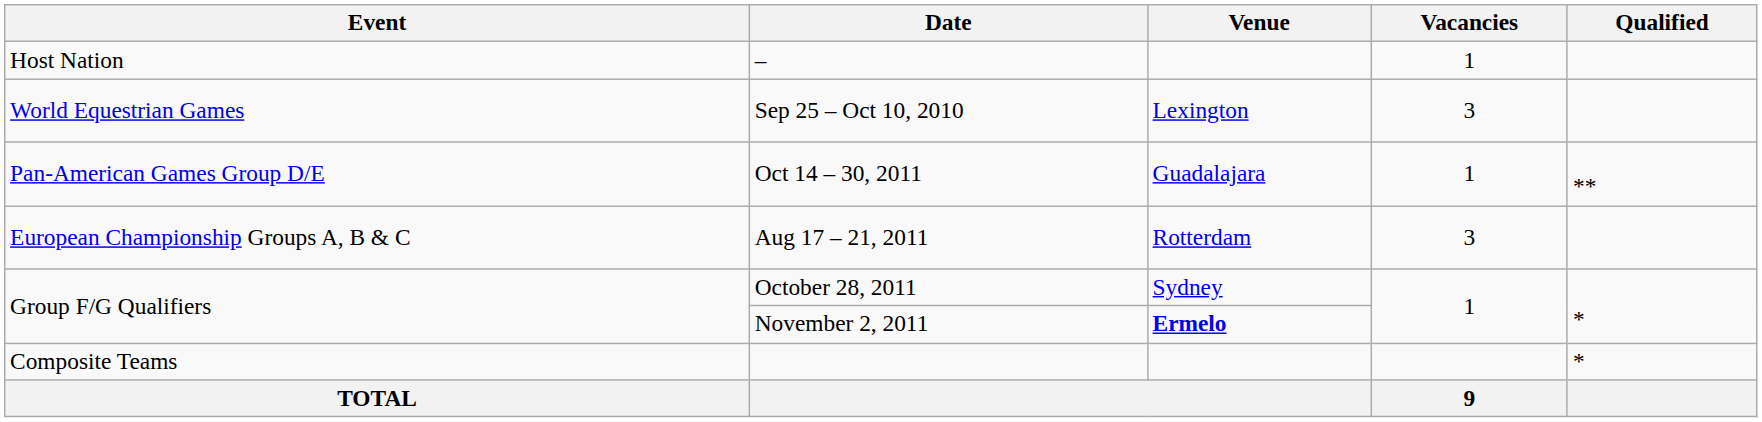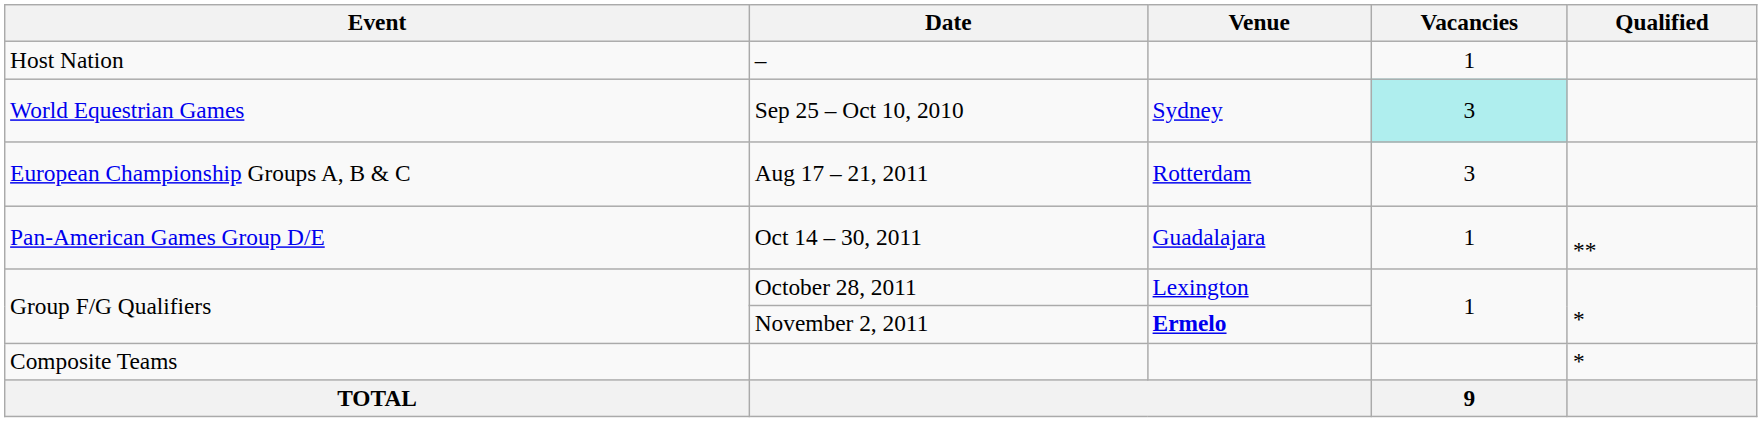 <table class="wikitable" width=95%>
 <tr>
 <th scope="col">Event</th>
 <th>Date</th>
 <th>Venue</th>
 <th>Vacancies</th>
 <th>Qualified</th>
 </tr>
 <tr>
 <td>Host Nation</td>
 <td>–</td>
 <td></td>
 <td align="center">1</td>
 <td></td>
 </tr>
 <tr>
 <td><a href='#'>World Equestrian Games</a></td>
 <td>Sep 25 – Oct 10, 2010</td>
-<td> <a href='#'>Lexington</a></td>
+<td> <a href='#'>Sydney</a></td>
+<td align="center" style="background: paleturquoise;">3</td>
+<td> <br><br></td>
+</tr>
+<tr>
+<td><a href='#'>European Championship</a> Groups A, B & C</td>
+<td>Aug 17 – 21, 2011</td>
+<td> <a href='#'>Rotterdam</a></td>
 <td align="center">3</td>
-<td> <br><br></td>
+<td> <br> <br></td>
 </tr>
 <tr>
 <td><a href='#'>Pan-American Games Group D/E</a></td>
 <td>Oct 14 – 30, 2011</td>
 <td> <a href='#'>Guadalajara</a></td>
 <td align="center">1</td>
 <td><br><s></s>**</td>
 </tr>
 <tr>
-<td><a href='#'>European Championship</a> Groups A, B & C</td>
-<td>Aug 17 – 21, 2011</td>
-<td> <a href='#'>Rotterdam</a></td>
-<td align="center">3</td>
-<td> <br> <br></td>
-</tr>
-<tr>
 <td rowspan="2">Group F/G Qualifiers</td>
 <td>October 28, 2011</td>
-<td> <a href='#'>Sydney</a></td>
+<td> <a href='#'>Lexington</a></td>
 <td align="center" rowspan=2>1</td>
 <td rowspan=2><br><s></s>*</td>
 </tr>
 <tr>
 <td>November 2, 2011</td>
 <td><strong> <a href='#'>Ermelo</a></strong></td>
 </tr>
 <tr>
 <td>Composite Teams</td>
 <td></td>
 <td></td>
 <td></td>
 <td>*</td>
 </tr>
 <tr>
 <th>TOTAL</th>
 <th colspan="2"></th>
 <th>9</th>
 <th></th>
 </tr>
 </table>
